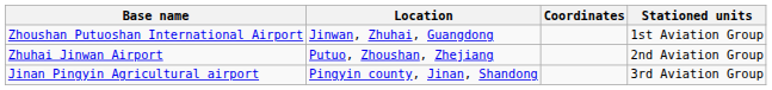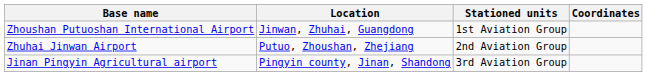 <table class="wikitable">
 <tr>
 <th>Base name</th>
 <th>Location</th>
+<th>Stationed units</th>
 <th>Coordinates</th>
-<th>Stationed units</th>
 </tr>
 <tr>
 <td><a href='#'>Zhoushan Putuoshan International Airport</a></td>
 <td><a href='#'>Jinwan</a>, <a href='#'>Zhuhai</a>, <a href='#'>Guangdong</a></td>
+<td>1st Aviation Group</td>
 <td></td>
-<td>1st Aviation Group</td>
 </tr>
 <tr>
 <td><a href='#'>Zhuhai Jinwan Airport</a></td>
 <td><a href='#'>Putuo</a>, <a href='#'>Zhoushan</a>, <a href='#'>Zhejiang</a></td>
+<td>2nd Aviation Group</td>
 <td></td>
-<td>2nd Aviation Group</td>
 </tr>
 <tr>
 <td><a href='#'>Jinan Pingyin Agricultural airport</a></td>
 <td><a href='#'>Pingyin county</a>, <a href='#'>Jinan</a>, <a href='#'>Shandong</a></td>
+<td>3rd Aviation Group</td>
 <td></td>
-<td>3rd Aviation Group</td>
 </tr>
 </table>
